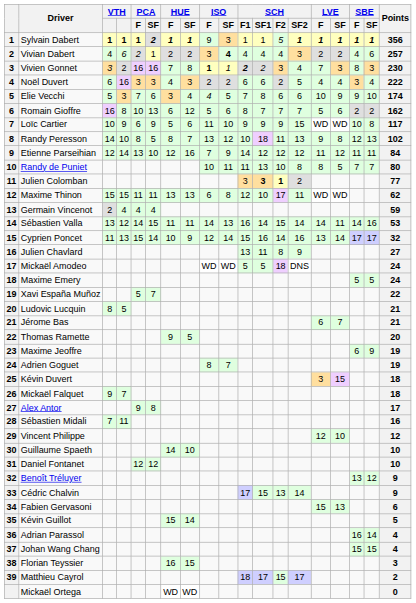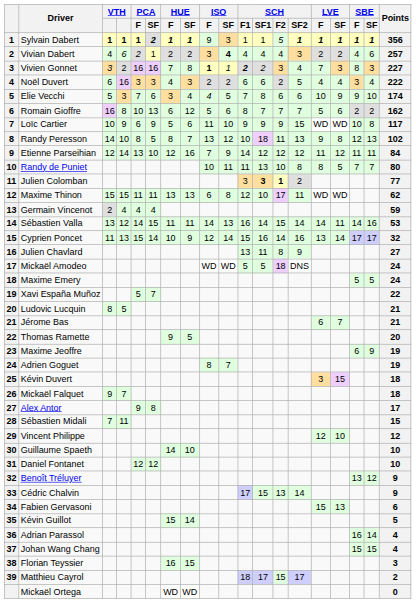 <table align=left| class="wikitable" style="font-size: 85%; text-align: center">
 <tr valign="top">
 <th rowspan=2 valign=middle></th>
 <th rowspan=2 valign=middle>Driver</th>
 <th colspan=2><a href='#'>VTH</a><br></th>
 <th colspan=2><a href='#'>PCA</a><br></th>
 <th colspan=2><a href='#'>HUE</a><br></th>
 <th colspan=2><a href='#'>ISO</a><br></th>
 <th colspan=4><a href='#'>SCH</a><br></th>
 <th colspan=2><a href='#'>LVE</a><br></th>
 <th colspan=2><a href='#'>SBE</a><br></th>
 <th rowspan=2 valign=middle>Points</th>
 </tr>
 <tr>
 <th></th>
 <th></th>
 <th>F</th>
 <th>SF</th>
 <th>F</th>
 <th>SF</th>
 <th>F</th>
 <th>SF</th>
 <th>F1</th>
 <th>SF1</th>
 <th>F2</th>
 <th>SF2</th>
 <th>F</th>
 <th>SF</th>
 <th>F</th>
 <th>SF</th>
 </tr>
 <tr>
 <th>1</th>
 <td align=left> Sylvain Dabert</td>
 <td style="background:#FFFFBF;"><strong>1</strong></td>
 <td style="background:#FFFFBF;"><strong>1</strong></td>
 <td style="background:#FFFFBF;"><strong>1</strong></td>
 <td style="background:#DFDFDF;"><strong><em>2</em></strong></td>
 <td style="background:#FFFFBF;"><strong><em>1</em></strong></td>
 <td style="background:#FFFFBF;"><strong><em>1</em></strong></td>
 <td style="background:#DFFFDF;">9</td>
 <td style="background:#FFDF9F;">3</td>
 <td style="background:#FFFFBF;">1</td>
 <td style="background:#FFFFBF;">1</td>
 <td style="background:#DFFFDF;"><em>5</em></td>
 <td style="background:#FFFFBF;"><strong><em>1</em></strong></td>
 <td style="background:#FFFFBF;"><strong><em>1</em></strong></td>
 <td style="background:#FFFFBF;"><strong><em>1</em></strong></td>
 <td style="background:#FFFFBF;"><strong><em>1</em></strong></td>
 <td style="background:#FFFFBF;"><strong><em>1</em></strong></td>
 <th>356</th>
 </tr>
 <tr>
 <th>2</th>
 <td align=left> Vivian Dabert</td>
 <td style="background:#DFFFDF;">4</td>
 <td style="background:#DFFFDF;"><em>6</em></td>
 <td style="background:#DFDFDF;"><em>2</em></td>
 <td style="background:#FFFFBF;">1</td>
 <td style="background:#DFDFDF;">2</td>
 <td style="background:#DFDFDF;">2</td>
 <td style="background:#FFDF9F;">3</td>
 <td style="background:#DFFFDF;"><strong>4</strong></td>
 <td style="background:#DFFFDF;">4</td>
 <td style="background:#DFFFDF;">4</td>
 <td style="background:#DFFFDF;">4</td>
 <td style="background:#FFDF9F;">3</td>
 <td style="background:#DFDFDF;">2</td>
 <td style="background:#DFDFDF;">2</td>
 <td style="background:#DFFFDF;">4</td>
 <td style="background:#DFFFDF;">6</td>
 <th>257</th>
 </tr>
 <tr>
 <th>3</th>
 <td align=left> Vivien Gonnet</td>
 <td style="background:#FFDF9F;"><em>3</em></td>
 <td style="background:#DFDFDF;">2</td>
 <td style="background:#EFCFFF;">16</td>
 <td style="background:#EFCFFF;">16</td>
 <td style="background:#DFFFDF;">7</td>
 <td style="background:#DFFFDF;">8</td>
 <td style="background:#FFFFBF;"><strong>1</strong></td>
 <td style="background:#FFFFBF;"><em>1</em></td>
 <td style="background:#DFDFDF;"><strong><em>2</em></strong></td>
 <td style="background:#DFDFDF;"><em>2</em></td>
 <td style="background:#FFDF9F;">3</td>
 <td style="background:#DFFFDF;">4</td>
 <td style="background:#DFFFDF;">7</td>
 <td style="background:#FFDF9F;">3</td>
 <td style="background:#DFFFDF;">8</td>
 <td style="background:#FFDF9F;">3</td>
-<th>230</th>
+<th>227</th>
 </tr>
 <tr>
 <th>4</th>
 <td align=left> Noël Duvert</td>
 <td style="background:#DFFFDF;">6</td>
 <td style="background:#EFCFFF;">16</td>
 <td style="background:#FFDF9F;">3</td>
 <td style="background:#FFDF9F;">3</td>
 <td style="background:#DFFFDF;">4</td>
 <td style="background:#FFDF9F;">3</td>
 <td style="background:#DFDFDF;">2</td>
 <td style="background:#DFDFDF;">2</td>
 <td style="background:#DFFFDF;">6</td>
 <td style="background:#DFFFDF;">6</td>
 <td style="background:#DFDFDF;">2</td>
 <td style="background:#DFFFDF;">5</td>
 <td style="background:#DFFFDF;">4</td>
 <td style="background:#DFFFDF;">4</td>
 <td style="background:#FFDF9F;">3</td>
 <td style="background:#DFFFDF;">4</td>
 <th>222</th>
 </tr>
 <tr>
 <th>5</th>
 <td align=left> Elie Vecchi</td>
 <td style="background:#DFFFDF;">5</td>
 <td style="background:#FFDF9F;">3</td>
 <td style="background:#DFFFDF;">7</td>
 <td style="background:#DFFFDF;">6</td>
 <td style="background:#FFDF9F;">3</td>
 <td style="background:#DFFFDF;">4</td>
 <td style="background:#DFFFDF;"><em>4</em></td>
 <td style="background:#DFFFDF;">5</td>
 <td style="background:#DFFFDF;">7</td>
 <td style="background:#DFFFDF;">8</td>
 <td style="background:#DFFFDF;">6</td>
 <td style="background:#DFFFDF;">6</td>
 <td style="background:#DFFFDF;">10</td>
 <td style="background:#DFFFDF;">9</td>
 <td style="background:#DFFFDF;">9</td>
 <td style="background:#DFFFDF;">10</td>
 <th>174</th>
 </tr>
 <tr>
 <th>6</th>
 <td align=left> Romain Gioffre</td>
 <td style="background:#EFCFFF;">16</td>
 <td style="background:#DFFFDF;">8</td>
 <td style="background:#DFFFDF;">10</td>
 <td style="background:#DFFFDF;">13</td>
 <td style="background:#DFFFDF;">6</td>
 <td style="background:#DFFFDF;">12</td>
 <td style="background:#DFFFDF;">5</td>
 <td style="background:#DFFFDF;">6</td>
 <td style="background:#DFFFDF;">8</td>
 <td style="background:#DFFFDF;">7</td>
 <td style="background:#DFFFDF;">7</td>
 <td style="background:#DFFFDF;">7</td>
 <td style="background:#DFFFDF;">5</td>
 <td style="background:#DFFFDF;">6</td>
 <td style="background:#DFDFDF;">2</td>
 <td style="background:#DFDFDF;">2</td>
 <th>162</th>
 </tr>
 <tr>
 <th>7</th>
 <td align=left> Loïc Cartier</td>
 <td style="background:#DFFFDF;">10</td>
 <td style="background:#DFFFDF;">9</td>
 <td style="background:#DFFFDF;">6</td>
 <td style="background:#DFFFDF;">9</td>
 <td style="background:#DFFFDF;">5</td>
 <td style="background:#DFFFDF;">6</td>
 <td style="background:#DFFFDF;">11</td>
 <td style="background:#DFFFDF;">10</td>
 <td style="background:#DFFFDF;">9</td>
 <td style="background:#DFFFDF;">9</td>
 <td style="background:#DFFFDF;">9</td>
 <td style="background:#DFFFDF;">15</td>
 <td style="background:#FFFFFF;">WD</td>
 <td style="background:#FFFFFF;">WD</td>
 <td style="background:#DFFFDF;">10</td>
 <td style="background:#DFFFDF;">8</td>
 <th>117</th>
 </tr>
 <tr>
 <th>8</th>
 <td align=left> Randy Peresson</td>
 <td style="background:#DFFFDF;">14</td>
 <td style="background:#DFFFDF;">10</td>
 <td style="background:#DFFFDF;">8</td>
 <td style="background:#DFFFDF;">5</td>
 <td style="background:#DFFFDF;">8</td>
 <td style="background:#DFFFDF;">7</td>
 <td style="background:#DFFFDF;">13</td>
 <td style="background:#DFFFDF;">12</td>
 <td style="background:#DFFFDF;">10</td>
 <td style="background:#EFCFFF;">18</td>
 <td style="background:#DFFFDF;">11</td>
 <td style="background:#DFFFDF;">13</td>
 <td style="background:#DFFFDF;">9</td>
 <td style="background:#DFFFDF;">8</td>
 <td style="background:#DFFFDF;">12</td>
 <td style="background:#DFFFDF;">13</td>
 <th>102</th>
 </tr>
 <tr>
 <th>9</th>
 <td align=left> Etienne Parseihian</td>
 <td style="background:#DFFFDF;">12</td>
 <td style="background:#DFFFDF;">14</td>
 <td style="background:#DFFFDF;">13</td>
 <td style="background:#DFFFDF;">10</td>
 <td style="background:#DFFFDF;">12</td>
 <td style="background:#DFFFDF;">16</td>
 <td style="background:#DFFFDF;">7</td>
 <td style="background:#DFFFDF;">9</td>
 <td style="background:#DFFFDF;">14</td>
 <td style="background:#DFFFDF;">12</td>
 <td style="background:#DFFFDF;">12</td>
 <td style="background:#DFFFDF;">12</td>
 <td style="background:#DFFFDF;">11</td>
 <td style="background:#DFFFDF;">12</td>
 <td style="background:#DFFFDF;">11</td>
 <td style="background:#DFFFDF;">11</td>
 <th>84</th>
 </tr>
 <tr>
 <th>10</th>
 <td align=left> <a href='#'>Randy de Puniet</a></td>
 <td></td>
 <td></td>
 <td></td>
 <td></td>
 <td></td>
 <td></td>
 <td style="background:#DFFFDF;">10</td>
 <td style="background:#DFFFDF;">11</td>
 <td style="background:#DFFFDF;">11</td>
 <td style="background:#DFFFDF;">13</td>
 <td style="background:#DFFFDF;">10</td>
 <td style="background:#DFFFDF;">8</td>
 <td style="background:#DFFFDF;">8</td>
 <td style="background:#DFFFDF;">5</td>
 <td style="background:#DFFFDF;">7</td>
 <td style="background:#DFFFDF;">7</td>
 <th>80</th>
 </tr>
 <tr>
 <th>11</th>
 <td align=left> Julien Colomban</td>
 <td></td>
 <td></td>
 <td></td>
 <td></td>
 <td></td>
 <td></td>
 <td></td>
 <td></td>
 <td style="background:#FFDF9F;">3</td>
 <td style="background:#FFDF9F;"><strong>3</strong></td>
 <td style="background:#FFFFBF;"><strong>1</strong></td>
 <td style="background:#DFDFDF;">2</td>
 <td></td>
 <td></td>
 <td></td>
 <td></td>
 <th>77</th>
 </tr>
 <tr>
 <th>12</th>
 <td align=left> Maxime Thinon</td>
 <td style="background:#DFFFDF;">15</td>
 <td style="background:#DFFFDF;">15</td>
 <td style="background:#DFFFDF;">11</td>
 <td style="background:#DFFFDF;">11</td>
 <td style="background:#DFFFDF;">13</td>
 <td style="background:#DFFFDF;">13</td>
 <td style="background:#DFFFDF;">6</td>
 <td style="background:#DFFFDF;">8</td>
 <td style="background:#DFFFDF;">12</td>
 <td style="background:#DFFFDF;">10</td>
 <td style="background:#EFCFFF;">17</td>
 <td style="background:#DFFFDF;">11</td>
 <td style="background:#FFFFFF;">WD</td>
 <td style="background:#FFFFFF;">WD</td>
 <td></td>
 <td></td>
 <th>62</th>
 </tr>
 <tr>
 <th>13</th>
 <td align=left> Germain Vincenot</td>
 <td style="background:#DFDFDF;">2</td>
 <td style="background:#DFFFDF;">4</td>
 <td style="background:#DFFFDF;">4</td>
 <td style="background:#DFFFDF;">4</td>
 <td></td>
 <td></td>
 <td></td>
 <td></td>
 <td></td>
 <td></td>
 <td></td>
 <td></td>
 <td></td>
 <td></td>
 <td></td>
 <td></td>
 <th>59</th>
 </tr>
 <tr>
 <th>14</th>
 <td align=left> Sébastien Valla</td>
 <td style="background:#DFFFDF;">13</td>
 <td style="background:#DFFFDF;">12</td>
 <td style="background:#DFFFDF;">14</td>
 <td style="background:#DFFFDF;">15</td>
 <td style="background:#DFFFDF;">11</td>
 <td style="background:#DFFFDF;">11</td>
 <td style="background:#DFFFDF;">14</td>
 <td style="background:#DFFFDF;">13</td>
 <td style="background:#DFFFDF;">16</td>
 <td style="background:#DFFFDF;">14</td>
 <td style="background:#DFFFDF;">15</td>
 <td style="background:#DFFFDF;">14</td>
 <td style="background:#DFFFDF;">14</td>
 <td style="background:#DFFFDF;">11</td>
 <td style="background:#DFFFDF;">14</td>
 <td style="background:#DFFFDF;">16</td>
 <th>53</th>
 </tr>
 <tr>
 <th>15</th>
 <td align=left> Cyprien Poncet</td>
 <td style="background:#DFFFDF;">11</td>
 <td style="background:#DFFFDF;">13</td>
 <td style="background:#DFFFDF;">15</td>
 <td style="background:#DFFFDF;">14</td>
 <td style="background:#DFFFDF;">10</td>
 <td style="background:#DFFFDF;">9</td>
 <td style="background:#DFFFDF;">12</td>
 <td style="background:#DFFFDF;">14</td>
 <td style="background:#DFFFDF;">15</td>
 <td style="background:#DFFFDF;">16</td>
 <td style="background:#DFFFDF;">14</td>
 <td style="background:#DFFFDF;">16</td>
 <td style="background:#DFFFDF;">13</td>
 <td style="background:#DFFFDF;">14</td>
 <td style="background:#CFCFFF;">17</td>
 <td style="background:#CFCFFF;">17</td>
 <th>32</th>
 </tr>
 <tr>
 <th>16</th>
 <td align=left> Julien Chavlard</td>
 <td></td>
 <td></td>
 <td></td>
 <td></td>
 <td></td>
 <td></td>
 <td></td>
 <td></td>
 <td style="background:#DFFFDF;">13</td>
 <td style="background:#DFFFDF;">11</td>
 <td style="background:#DFFFDF;">8</td>
 <td style="background:#DFFFDF;">9</td>
 <td></td>
 <td></td>
 <td></td>
 <td></td>
 <th>27</th>
 </tr>
 <tr>
 <th>17</th>
 <td align=left> Mickaël Amodeo</td>
 <td></td>
 <td></td>
 <td></td>
 <td></td>
 <td></td>
 <td></td>
 <td style="background:#FFFFFF;">WD</td>
 <td style="background:#FFFFFF;">WD</td>
 <td style="background:#DFFFDF;">5</td>
 <td style="background:#DFFFDF;">5</td>
 <td style="background:#EFCFFF;">18</td>
 <td style="background:#FFFFFF;">DNS</td>
 <td></td>
 <td></td>
 <td></td>
 <td></td>
 <th>24</th>
 </tr>
 <tr>
 <th>18</th>
 <td align=left> Maxime Emery</td>
 <td></td>
 <td></td>
 <td></td>
 <td></td>
 <td></td>
 <td></td>
 <td></td>
 <td></td>
 <td></td>
 <td></td>
 <td></td>
 <td></td>
 <td></td>
 <td></td>
 <td style="background:#DFFFDF;">5</td>
 <td style="background:#DFFFDF;">5</td>
 <th>24</th>
 </tr>
 <tr>
 <th>19</th>
 <td align=left> Xavi España Muñoz</td>
 <td></td>
 <td></td>
 <td style="background:#DFFFDF;">5</td>
 <td style="background:#DFFFDF;">7</td>
 <td></td>
 <td></td>
 <td></td>
 <td></td>
 <td></td>
 <td></td>
 <td></td>
 <td></td>
 <td></td>
 <td></td>
 <td></td>
 <td></td>
 <th>22</th>
 </tr>
 <tr>
 <th>20</th>
 <td align=left> Ludovic Lucquin</td>
 <td style="background:#DFFFDF;">8</td>
 <td style="background:#DFFFDF;">5</td>
 <td></td>
 <td></td>
 <td></td>
 <td></td>
 <td></td>
 <td></td>
 <td></td>
 <td></td>
 <td></td>
 <td></td>
 <td></td>
 <td></td>
 <td></td>
 <td></td>
 <th>21</th>
 </tr>
 <tr>
 <th>21</th>
 <td align=left> Jérome Bas</td>
 <td></td>
 <td></td>
 <td></td>
 <td></td>
 <td></td>
 <td></td>
 <td></td>
 <td></td>
 <td></td>
 <td></td>
 <td></td>
 <td></td>
 <td style="background:#DFFFDF;">6</td>
 <td style="background:#DFFFDF;">7</td>
 <td></td>
 <td></td>
 <th>21</th>
 </tr>
 <tr>
 <th>22</th>
 <td align=left> Thomas Ramette</td>
 <td></td>
 <td></td>
 <td></td>
 <td></td>
 <td style="background:#DFFFDF;">9</td>
 <td style="background:#DFFFDF;">5</td>
 <td></td>
 <td></td>
 <td></td>
 <td></td>
 <td></td>
 <td></td>
 <td></td>
 <td></td>
 <td></td>
 <td></td>
 <th>20</th>
 </tr>
 <tr>
 <th>23</th>
 <td align=left> Maxime Jeoffre</td>
 <td></td>
 <td></td>
 <td></td>
 <td></td>
 <td></td>
 <td></td>
 <td></td>
 <td></td>
 <td></td>
 <td></td>
 <td></td>
 <td></td>
 <td></td>
 <td></td>
 <td style="background:#DFFFDF;">6</td>
 <td style="background:#DFFFDF;">9</td>
 <th>19</th>
 </tr>
 <tr>
 <th>24</th>
 <td align=left> Adrien Goguet</td>
 <td></td>
 <td></td>
 <td></td>
 <td></td>
 <td></td>
 <td></td>
 <td style="background:#DFFFDF;">8</td>
 <td style="background:#DFFFDF;">7</td>
 <td></td>
 <td></td>
 <td></td>
 <td></td>
 <td></td>
 <td></td>
 <td></td>
 <td></td>
 <th>19</th>
 </tr>
 <tr>
 <th>25</th>
 <td align=left> Kévin Duvert</td>
 <td></td>
 <td></td>
 <td></td>
 <td></td>
 <td></td>
 <td></td>
 <td></td>
 <td></td>
 <td></td>
 <td></td>
 <td></td>
 <td></td>
 <td style="background:#FFDF9F;">3</td>
 <td style="background:#EFCFFF;">15</td>
 <td></td>
 <td></td>
 <th>18</th>
 </tr>
 <tr>
 <th>26</th>
 <td align=left> Mickaël Falquet</td>
 <td style="background:#DFFFDF;">9</td>
 <td style="background:#DFFFDF;">7</td>
 <td></td>
 <td></td>
 <td></td>
 <td></td>
 <td></td>
 <td></td>
 <td></td>
 <td></td>
 <td></td>
 <td></td>
 <td></td>
 <td></td>
 <td></td>
 <td></td>
 <th>18</th>
 </tr>
 <tr>
 <th>27</th>
 <td align=left> <a href='#'>Alex Antor</a></td>
 <td></td>
 <td></td>
 <td style="background:#DFFFDF;">9</td>
 <td style="background:#DFFFDF;">8</td>
 <td></td>
 <td></td>
 <td></td>
 <td></td>
 <td></td>
 <td></td>
 <td></td>
 <td></td>
 <td></td>
 <td></td>
 <td></td>
 <td></td>
 <th>17</th>
 </tr>
 <tr>
 <th>28</th>
 <td align=left> Sébastien Midali</td>
 <td style="background:#DFFFDF;">7</td>
 <td style="background:#DFFFDF;">11</td>
 <td></td>
 <td></td>
 <td></td>
 <td></td>
 <td></td>
 <td></td>
 <td></td>
 <td></td>
 <td></td>
 <td></td>
 <td></td>
 <td></td>
 <td></td>
 <td></td>
-<th>16</th>
+<th>15</th>
 </tr>
 <tr>
 <th>29</th>
 <td align=left> Vincent Philippe</td>
 <td></td>
 <td></td>
 <td></td>
 <td></td>
 <td></td>
 <td></td>
 <td></td>
 <td></td>
 <td></td>
 <td></td>
 <td></td>
 <td></td>
 <td style="background:#DFFFDF;">12</td>
 <td style="background:#DFFFDF;">10</td>
 <td></td>
 <td></td>
 <th>12</th>
 </tr>
 <tr>
 <th>30</th>
 <td align=left> Guillaume Spaeth</td>
 <td></td>
 <td></td>
 <td></td>
 <td></td>
 <td style="background:#DFFFDF;">14</td>
 <td style="background:#DFFFDF;">10</td>
 <td></td>
 <td></td>
 <td></td>
 <td></td>
 <td></td>
 <td></td>
 <td></td>
 <td></td>
 <td></td>
 <td></td>
 <th>10</th>
 </tr>
 <tr>
 <th>31</th>
 <td align=left> Daniel Fontanet</td>
 <td></td>
 <td></td>
 <td style="background:#DFFFDF;">12</td>
 <td style="background:#DFFFDF;">12</td>
 <td></td>
 <td></td>
 <td></td>
 <td></td>
 <td></td>
 <td></td>
 <td></td>
 <td></td>
 <td></td>
 <td></td>
 <td></td>
 <td></td>
 <th>10</th>
 </tr>
 <tr>
 <th>32</th>
 <td align=left> <a href='#'>Benoît Tréluyer</a></td>
 <td></td>
 <td></td>
 <td></td>
 <td></td>
 <td></td>
 <td></td>
 <td></td>
 <td></td>
 <td></td>
 <td></td>
 <td></td>
 <td></td>
 <td></td>
 <td></td>
 <td style="background:#DFFFDF;">13</td>
 <td style="background:#DFFFDF;">12</td>
 <th>9</th>
 </tr>
 <tr>
 <th>33</th>
 <td align=left> Cédric Chalvin</td>
 <td></td>
 <td></td>
 <td></td>
 <td></td>
 <td></td>
 <td></td>
 <td></td>
 <td></td>
 <td style="background:#CFCFFF;">17</td>
 <td style="background:#DFFFDF;">15</td>
 <td style="background:#DFFFDF;">13</td>
 <td style="background:#DFFFDF;">14</td>
 <td></td>
 <td></td>
 <td></td>
 <td></td>
 <th>9</th>
 </tr>
 <tr>
 <th>34</th>
 <td align=left> Fabien Gervasoni</td>
 <td></td>
 <td></td>
 <td></td>
 <td></td>
 <td></td>
 <td></td>
 <td></td>
 <td></td>
 <td></td>
 <td></td>
 <td></td>
 <td></td>
 <td style="background:#DFFFDF;">15</td>
 <td style="background:#DFFFDF;">13</td>
 <td></td>
 <td></td>
 <th>6</th>
 </tr>
 <tr>
 <th>35</th>
 <td align=left> Kévin Guillot</td>
 <td></td>
 <td></td>
 <td></td>
 <td></td>
 <td style="background:#DFFFDF;">15</td>
 <td style="background:#DFFFDF;">14</td>
 <td></td>
 <td></td>
 <td></td>
 <td></td>
 <td></td>
 <td></td>
 <td></td>
 <td></td>
 <td></td>
 <td></td>
 <th>5</th>
 </tr>
 <tr>
 <th>36</th>
 <td align=left> Adrian Parassol</td>
 <td></td>
 <td></td>
 <td></td>
 <td></td>
 <td></td>
 <td></td>
 <td></td>
 <td></td>
 <td></td>
 <td></td>
 <td></td>
 <td></td>
 <td></td>
 <td></td>
 <td style="background:#DFFFDF;">16</td>
 <td style="background:#DFFFDF;">14</td>
 <th>4</th>
 </tr>
 <tr>
 <th>37</th>
 <td align=left> Johan Wang Chang</td>
 <td></td>
 <td></td>
 <td></td>
 <td></td>
 <td></td>
 <td></td>
 <td></td>
 <td></td>
 <td></td>
 <td></td>
 <td></td>
 <td></td>
 <td></td>
 <td></td>
 <td style="background:#DFFFDF;">15</td>
 <td style="background:#DFFFDF;">15</td>
 <th>4</th>
 </tr>
 <tr>
 <th>38</th>
 <td align=left> Florian Teyssier</td>
 <td></td>
 <td></td>
 <td></td>
 <td></td>
 <td style="background:#DFFFDF;">16</td>
 <td style="background:#DFFFDF;">15</td>
 <td></td>
 <td></td>
 <td></td>
 <td></td>
 <td></td>
 <td></td>
 <td></td>
 <td></td>
 <td></td>
 <td></td>
 <th>3</th>
 </tr>
 <tr>
 <th>39</th>
 <td align=left> Matthieu Cayrol</td>
 <td></td>
 <td></td>
 <td></td>
 <td></td>
 <td></td>
 <td></td>
 <td></td>
 <td></td>
 <td style="background:#CFCFFF;">18</td>
 <td style="background:#CFCFFF;">17</td>
 <td style="background:#DFFFDF;">15</td>
 <td style="background:#CFCFFF;">17</td>
 <td></td>
 <td></td>
 <td></td>
 <td></td>
 <th>2</th>
 </tr>
 <tr>
 <th></th>
 <td align=left> Mickaël Ortega</td>
 <td></td>
 <td></td>
 <td></td>
 <td></td>
 <td style="background:#FFFFFF;">WD</td>
 <td style="background:#FFFFFF;">WD</td>
 <td></td>
 <td></td>
 <td></td>
 <td></td>
 <td></td>
 <td></td>
 <td></td>
 <td></td>
 <td></td>
 <td></td>
 <th>0</th>
 </tr>
 </table>
